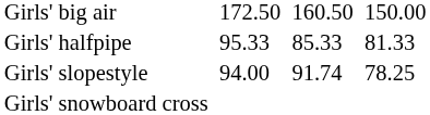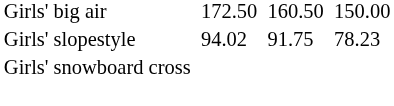 <table>
 <tr>
 <td>Girls' big air<br></td>
 <td></td>
 <td>172.50</td>
 <td></td>
 <td>160.50</td>
 <td></td>
 <td>150.00</td>
 </tr>
 <tr>
-<td>Girls' halfpipe<br></td>
-<td></td>
-<td>95.33</td>
-<td></td>
-<td>85.33</td>
-<td></td>
-<td>81.33</td>
-</tr>
-<tr>
 <td>Girls' slopestyle<br></td>
 <td></td>
-<td>94.00</td>
+<td>94.02</td>
 <td></td>
-<td>91.74</td>
+<td>91.75</td>
 <td></td>
-<td>78.25</td>
+<td>78.23</td>
 </tr>
 <tr>
 <td>Girls' snowboard cross<br></td>
 <td colspan=2></td>
 <td colspan=2></td>
 <td colspan=2></td>
 </tr>
 </table>
